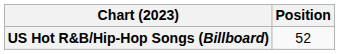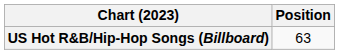 <table class="wikitable sortable plainrowheaders" style="text-align:center">
 <tr>
 <th scope="col">Chart (2023)</th>
 <th scope="col">Position</th>
 </tr>
 <tr>
 <th scope="row">US Hot R&B/Hip-Hop Songs (<em>Billboard</em>)</th>
-<td>52</td>
+<td>63</td>
 </tr>
 </table>
